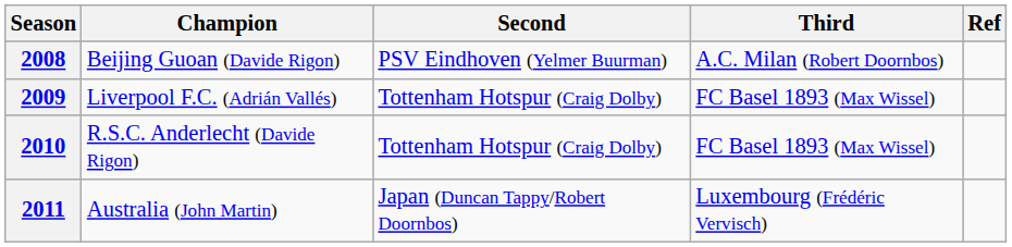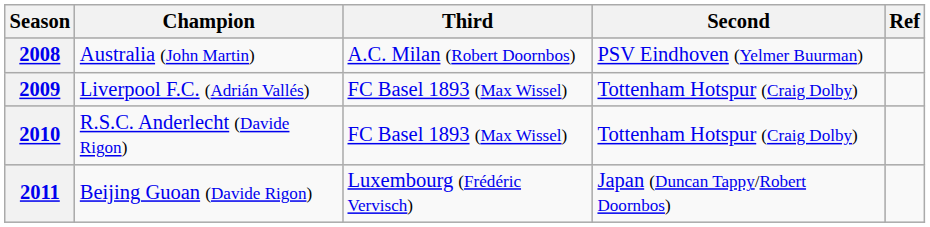 <table class="wikitable" style="font-size:85%;">
 <tr>
 <th>Season</th>
 <th>Champion</th>
+<th>Third</th>
 <th>Second</th>
-<th>Third</th>
 <th>Ref</th>
 </tr>
 <tr>
 <th><a href='#'>2008</a></th>
-<td> <a href='#'>Beijing Guoan</a> <small>(<a href='#'>Davide Rigon</a>)</small></td>
+<td> <a href='#'>Australia</a> <small>(<a href='#'>John Martin</a>)</small></td>
+<td> <a href='#'>A.C. Milan</a> <small>(<a href='#'>Robert Doornbos</a>)</small></td>
 <td> <a href='#'>PSV Eindhoven</a> <small>(<a href='#'>Yelmer Buurman</a>)</small></td>
-<td> <a href='#'>A.C. Milan</a> <small>(<a href='#'>Robert Doornbos</a>)</small></td>
 <td align="center"></td>
 </tr>
 <tr>
 <th><a href='#'>2009</a></th>
 <td> <a href='#'>Liverpool F.C.</a> <small>(<a href='#'>Adrián Vallés</a>)</small></td>
+<td> <a href='#'>FC Basel 1893</a> <small>(<a href='#'>Max Wissel</a>)</small></td>
 <td> <a href='#'>Tottenham Hotspur</a> <small>(<a href='#'>Craig Dolby</a>)</small></td>
-<td> <a href='#'>FC Basel 1893</a> <small>(<a href='#'>Max Wissel</a>)</small></td>
 <td align="center"></td>
 </tr>
 <tr>
 <th><a href='#'>2010</a></th>
 <td> <a href='#'>R.S.C. Anderlecht</a> <small>(<a href='#'>Davide Rigon</a>)</small></td>
+<td> <a href='#'>FC Basel 1893</a> <small>(<a href='#'>Max Wissel</a>)</small></td>
 <td> <a href='#'>Tottenham Hotspur</a> <small>(<a href='#'>Craig Dolby</a>)</small></td>
-<td> <a href='#'>FC Basel 1893</a> <small>(<a href='#'>Max Wissel</a>)</small></td>
 <td align="center"></td>
 </tr>
 <tr>
 <th><a href='#'>2011</a></th>
-<td> <a href='#'>Australia</a> <small>(<a href='#'>John Martin</a>)</small></td>
+<td> <a href='#'>Beijing Guoan</a> <small>(<a href='#'>Davide Rigon</a>)</small></td>
+<td> <a href='#'>Luxembourg</a> <small>(<a href='#'>Frédéric Vervisch</a>)</small></td>
 <td> <a href='#'>Japan</a> <small>(<a href='#'>Duncan Tappy</a>/<a href='#'>Robert Doornbos</a>)</small></td>
-<td> <a href='#'>Luxembourg</a> <small>(<a href='#'>Frédéric Vervisch</a>)</small></td>
 <td align="center"></td>
 </tr>
 </table>
